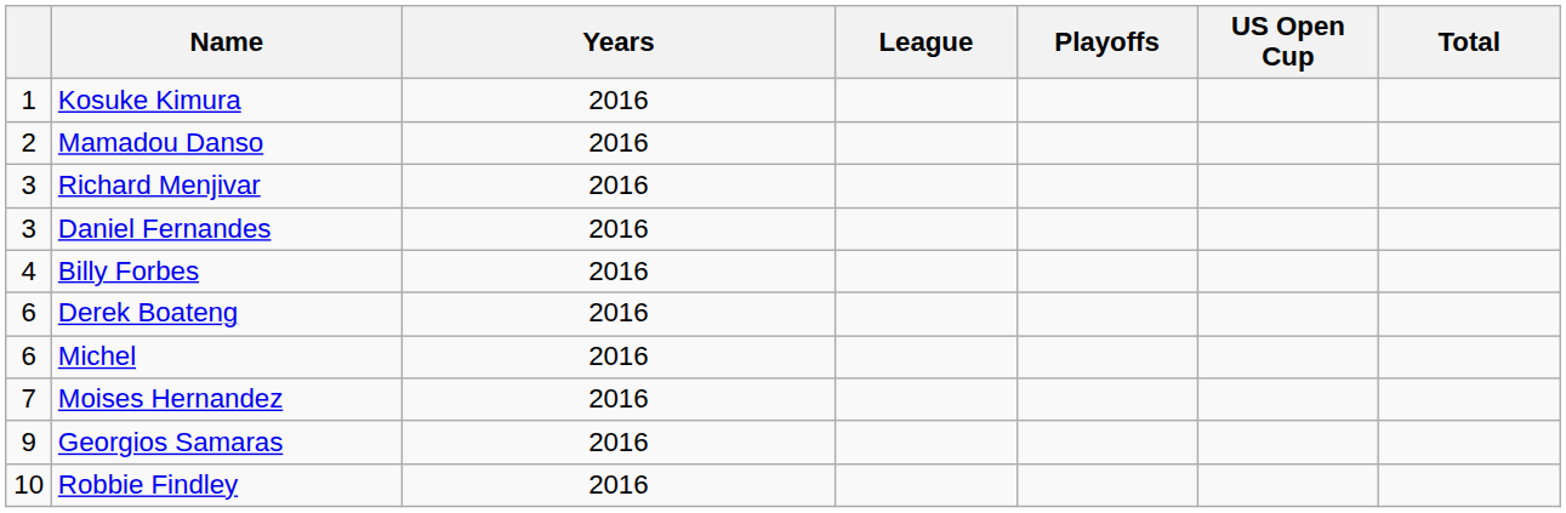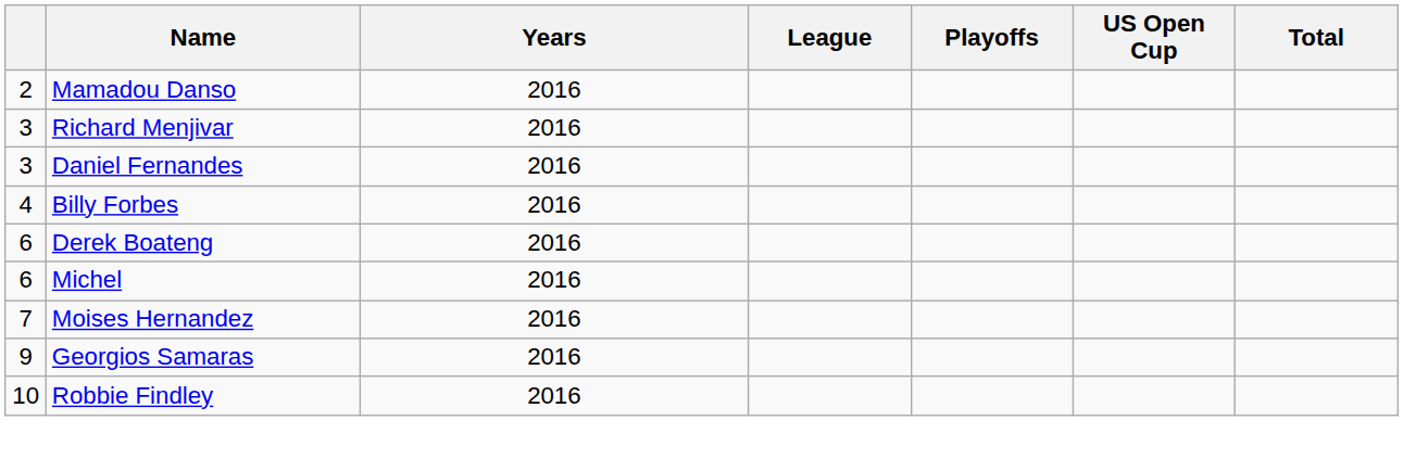 <table class="wikitable sortable"  style="text-align:center;">
 <tr>
 <th width=20px></th>
 <th width=200px>Name</th>
 <th width=250px>Years</th>
 <th width=100px>League</th>
 <th width=100px>Playoffs</th>
 <th width=100px>US Open Cup</th>
 <th width=100px>Total</th>
-</tr>
-<tr>
-<td>1</td>
-<td align="left"> <a href='#'>Kosuke Kimura</a></td>
-<td>2016</td>
-<td></td>
-<td></td>
-<td></td>
-<td></td>
 </tr>
 <tr>
 <td>2</td>
 <td align="left"> <a href='#'>Mamadou Danso</a></td>
 <td>2016</td>
 <td></td>
 <td></td>
 <td></td>
 <td></td>
 </tr>
 <tr>
 <td>3</td>
 <td align="left"> <a href='#'>Richard Menjivar</a></td>
 <td>2016</td>
 <td></td>
 <td></td>
 <td></td>
 <td></td>
 </tr>
 <tr>
 <td>3</td>
 <td align="left"> <a href='#'>Daniel Fernandes</a></td>
 <td>2016</td>
 <td></td>
 <td></td>
 <td></td>
 <td></td>
 </tr>
 <tr>
 <td>4</td>
 <td align="left"> <a href='#'>Billy Forbes</a></td>
 <td>2016</td>
 <td></td>
 <td></td>
 <td></td>
 <td></td>
 </tr>
 <tr>
 <td>6</td>
 <td align="left"> <a href='#'>Derek Boateng</a></td>
 <td>2016</td>
 <td></td>
 <td></td>
 <td></td>
 <td></td>
 </tr>
 <tr>
 <td>6</td>
 <td align="left"> <a href='#'>Michel</a></td>
 <td>2016</td>
 <td></td>
 <td></td>
 <td></td>
 <td></td>
 </tr>
 <tr>
 <td>7</td>
 <td align="left"> <a href='#'>Moises Hernandez</a></td>
 <td>2016</td>
 <td></td>
 <td></td>
 <td></td>
 <td></td>
 </tr>
 <tr>
 <td>9</td>
 <td align="left"> <a href='#'>Georgios Samaras</a></td>
 <td>2016</td>
 <td></td>
 <td></td>
 <td></td>
 <td></td>
 </tr>
 <tr>
 <td>10</td>
 <td align="left"> <a href='#'>Robbie Findley</a></td>
 <td>2016</td>
 <td></td>
 <td></td>
 <td></td>
 <td></td>
 </tr>
 </table>
